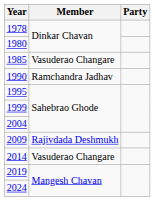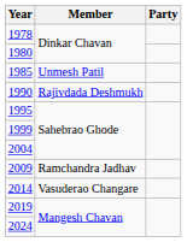 <table class="wikitable">
 <tr>
 <th>Year</th>
 <th>Member</th>
 <th colspan=2>Party</th>
 </tr>
 <tr>
 <td><a href='#'>1978</a></td>
 <td rowspan=2>Dinkar Chavan</td>
 <td></td>
 </tr>
 <tr>
 <td><a href='#'>1980</a></td>
 <td></td>
 </tr>
 <tr>
 <td><a href='#'>1985</a></td>
-<td>Vasuderao Changare</td>
+<td><a href='#'>Unmesh Patil</a></td>
 </tr>
 <tr>
 <td><a href='#'>1990</a></td>
-<td>Ramchandra Jadhav</td>
+<td><a href='#'>Rajivdada Deshmukh</a></td>
 <td></td>
 </tr>
 <tr>
 <td><a href='#'>1995</a></td>
 <td rowspan=3>Sahebrao Ghode</td>
 </tr>
 <tr>
 <td><a href='#'>1999</a></td>
 </tr>
 <tr>
 <td><a href='#'>2004</a></td>
 </tr>
 <tr>
 <td><a href='#'>2009</a></td>
-<td><a href='#'>Rajivdada Deshmukh</a></td>
+<td>Ramchandra Jadhav</td>
 <td></td>
 </tr>
 <tr>
 <td><a href='#'>2014</a></td>
 <td>Vasuderao Changare</td>
 <td></td>
 </tr>
 <tr>
 <td><a href='#'>2019</a></td>
 <td Rowspan=2><a href='#'>Mangesh Chavan</a></td>
 </tr>
 <tr>
 <td><a href='#'>2024</a></td>
 </tr>
 </table>
